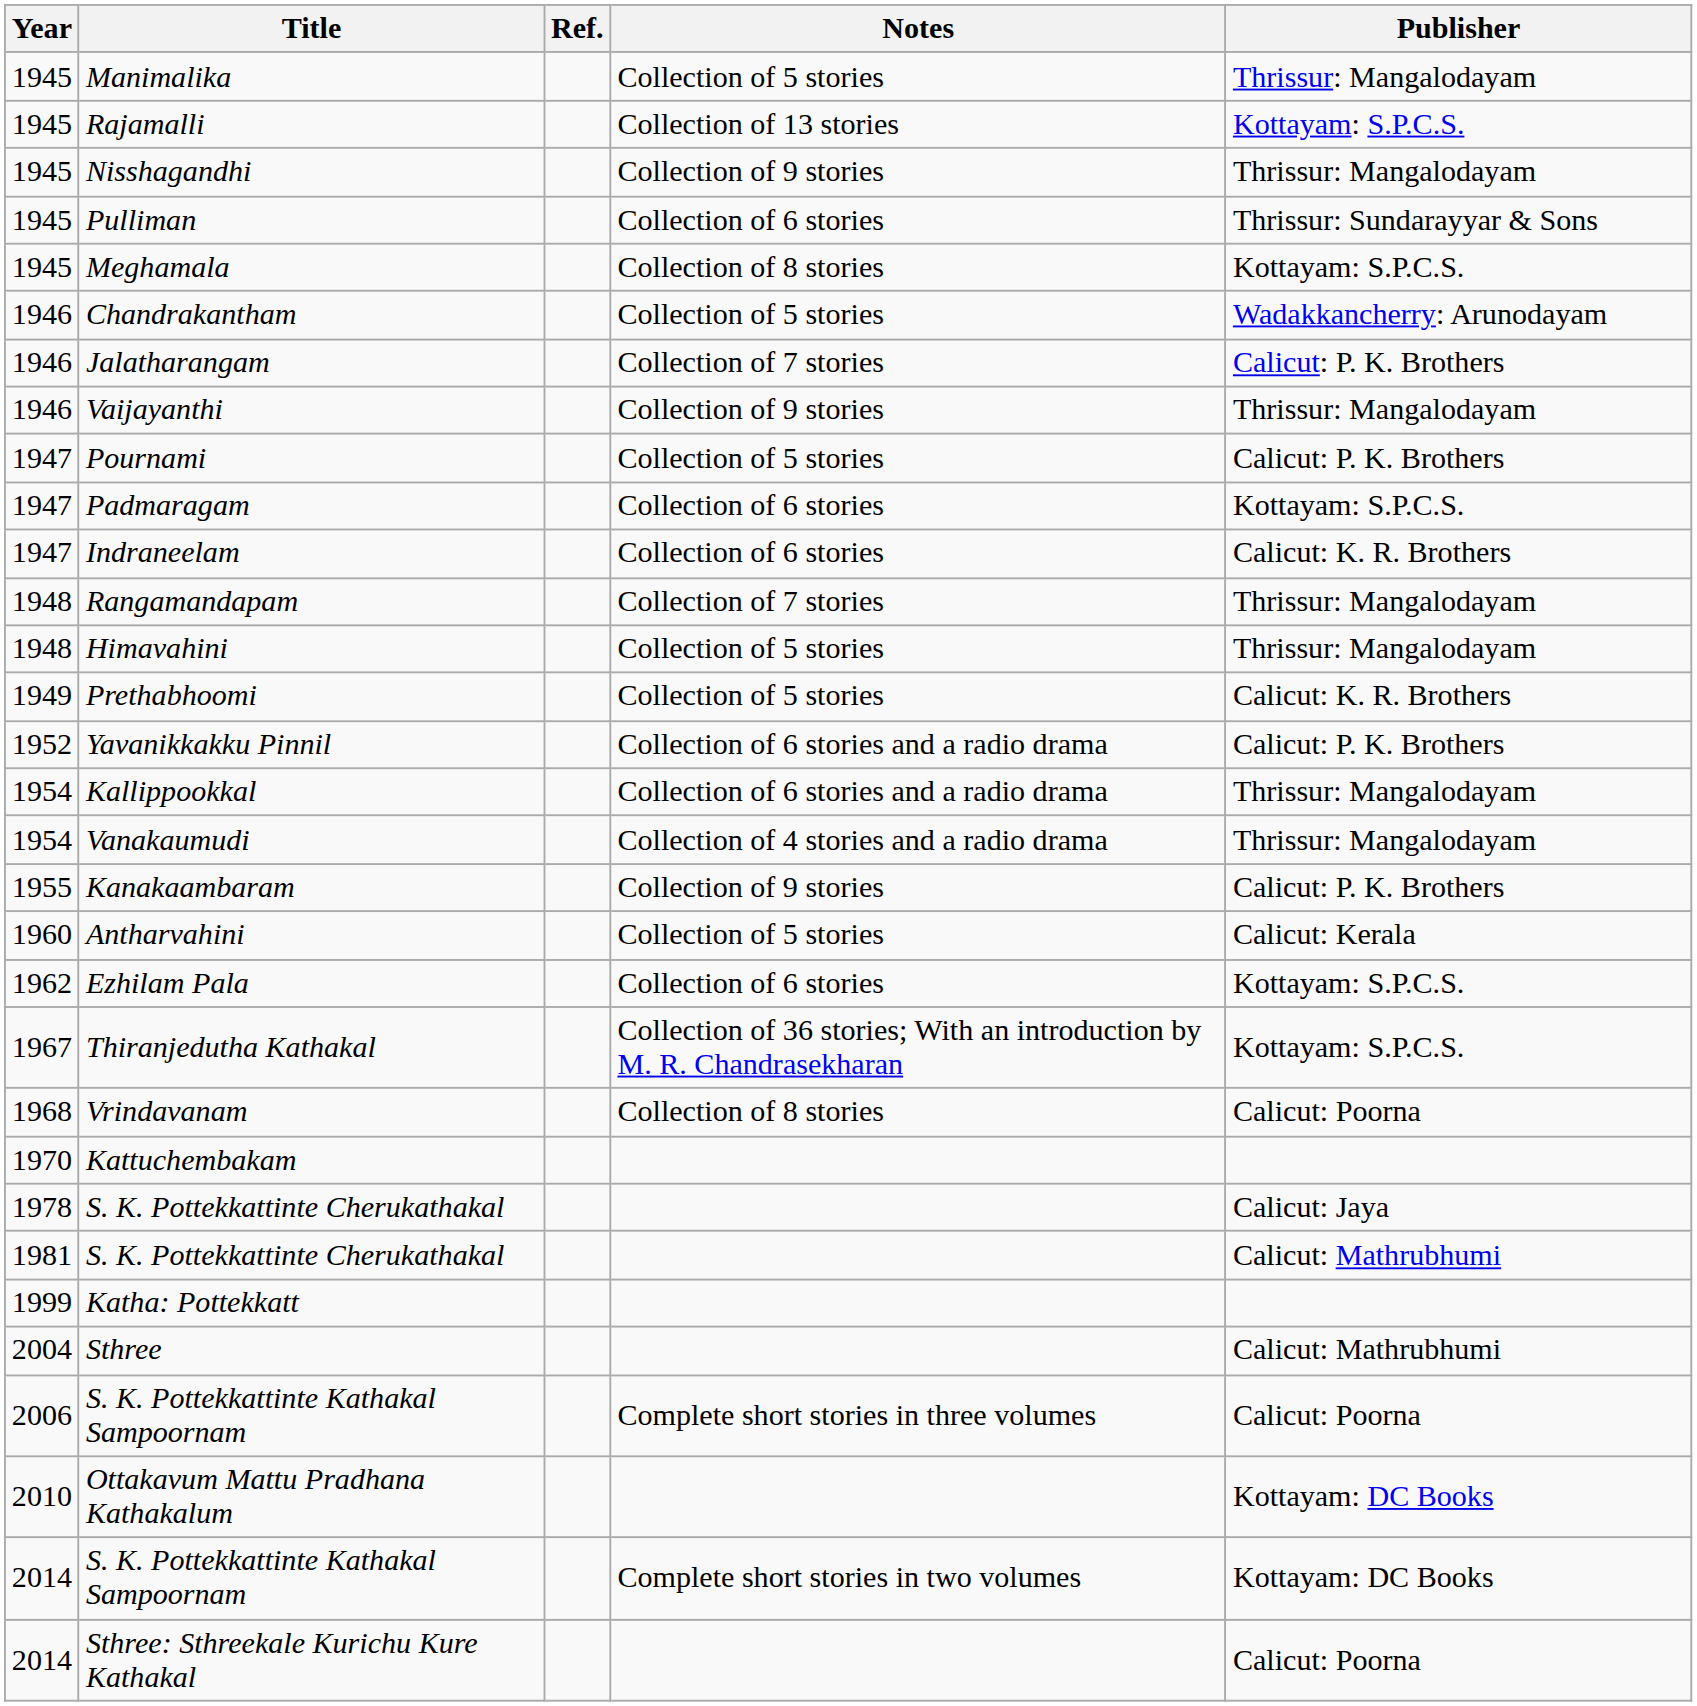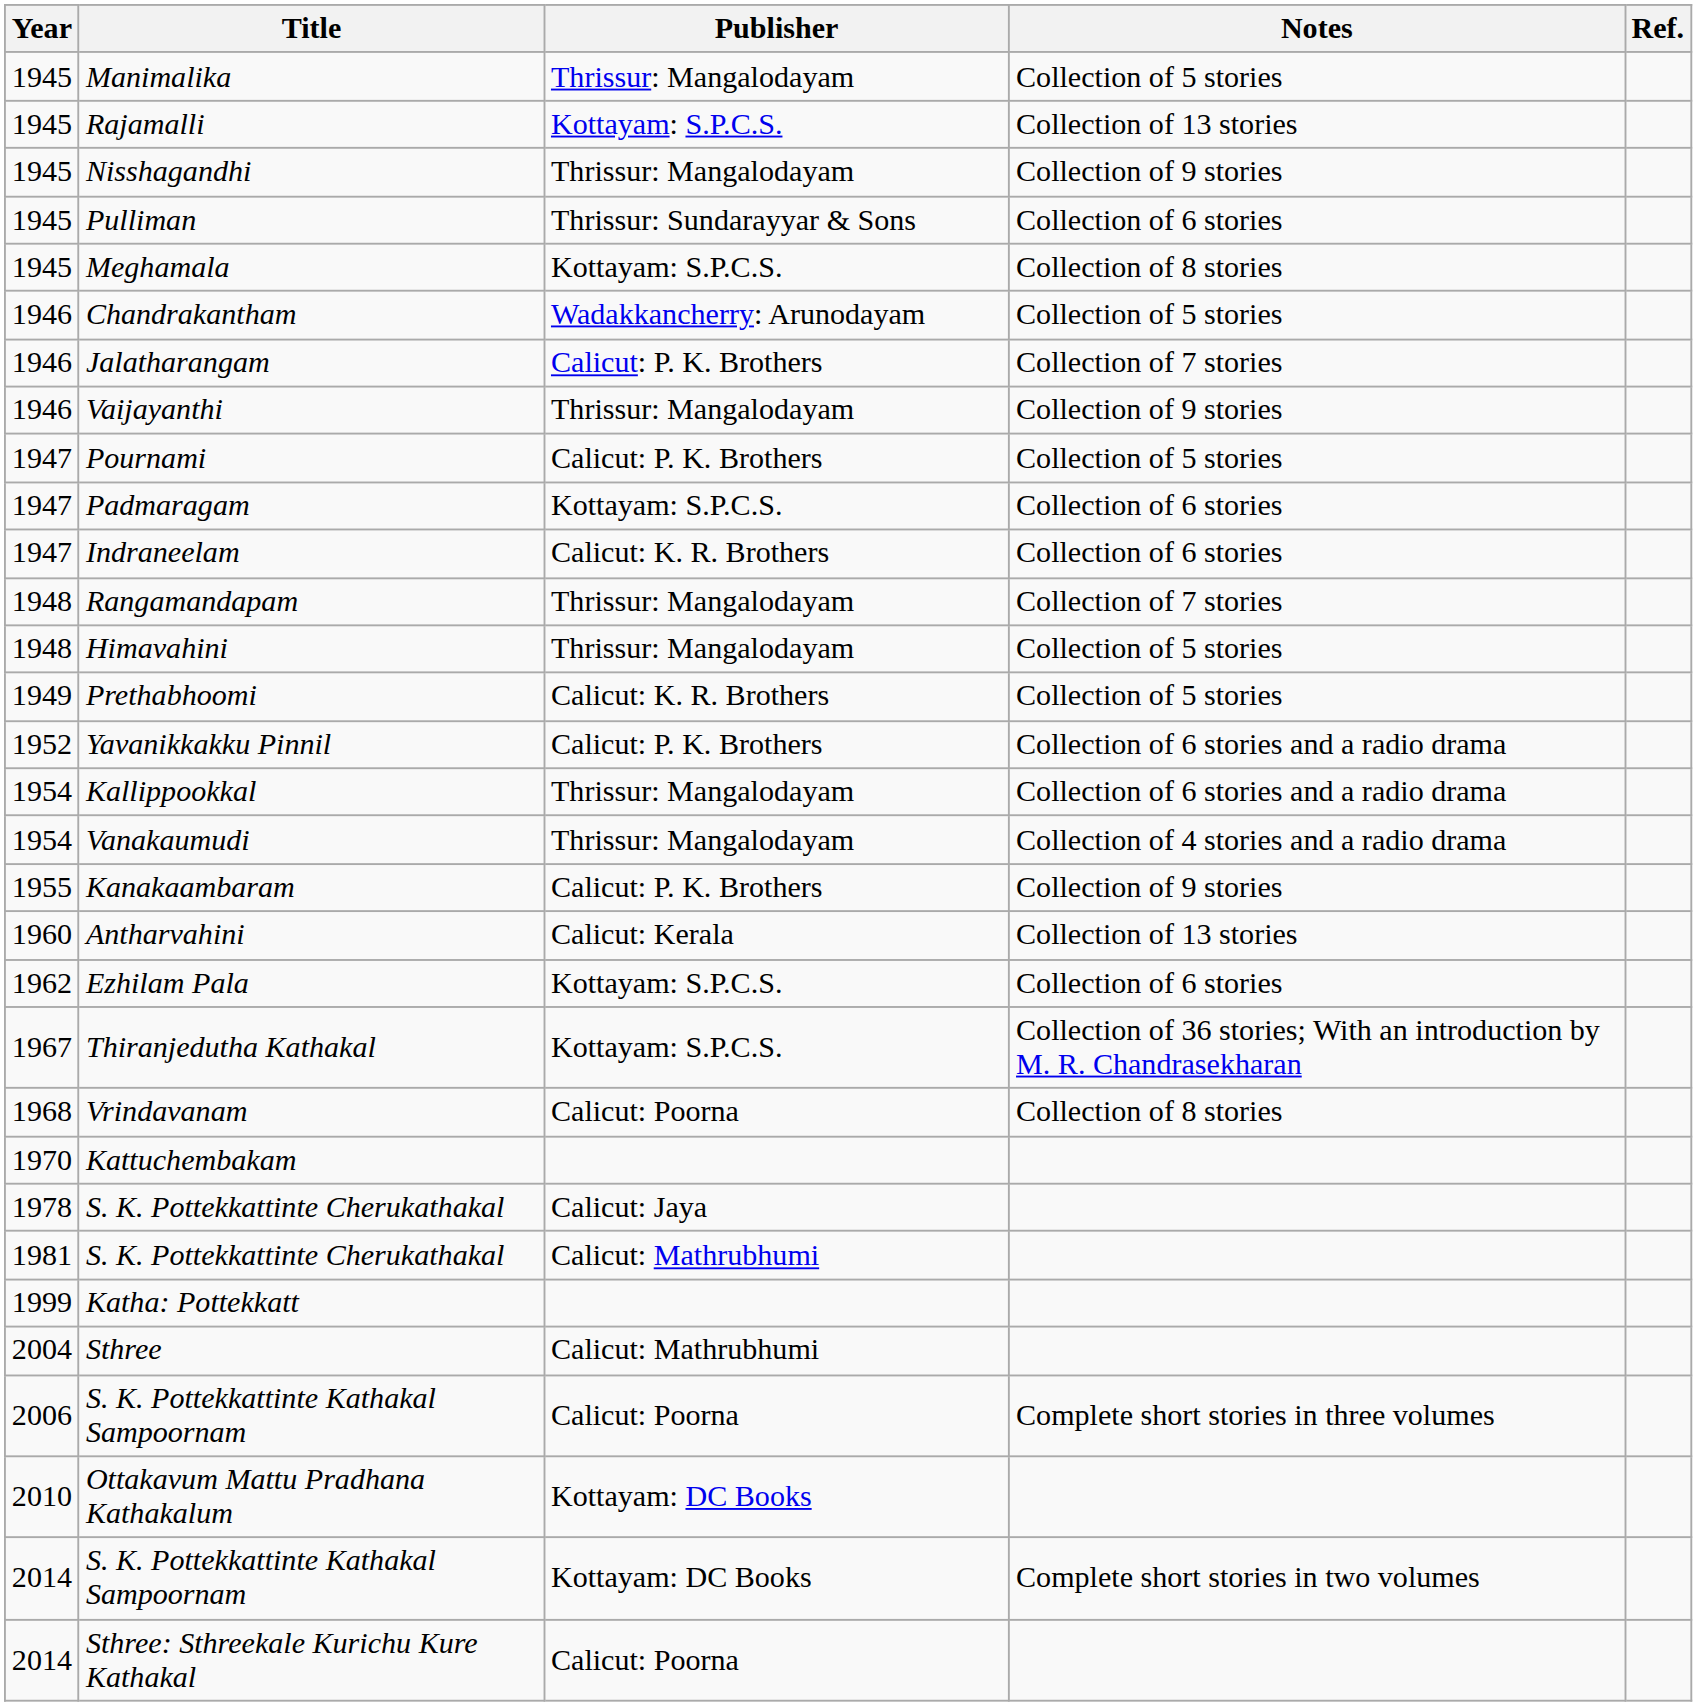 <table class="wikitable">
 <tr>
 <th>Year</th>
 <th ! style=width:15em>Title</th>
+<th ! style=width:15em>Publisher</th>
+<th ! style=width:20em>Notes</th>
 <th>Ref.</th>
-<th ! style=width:20em>Notes</th>
-<th ! style=width:15em>Publisher</th>
 </tr>
 <tr>
 <td>1945</td>
 <td><em>Manimalika</em></td>
+<td><a href='#'>Thrissur</a>: Mangalodayam</td>
+<td>Collection of 5 stories</td>
 <td></td>
-<td>Collection of 5 stories</td>
-<td><a href='#'>Thrissur</a>: Mangalodayam</td>
 </tr>
 <tr>
 <td>1945</td>
 <td><em>Rajamalli</em></td>
+<td><a href='#'>Kottayam</a>: <a href='#'>S.P.C.S.</a></td>
+<td>Collection of 13 stories</td>
 <td></td>
-<td>Collection of 13 stories</td>
-<td><a href='#'>Kottayam</a>: <a href='#'>S.P.C.S.</a></td>
 </tr>
 <tr>
 <td>1945</td>
 <td><em>Nisshagandhi</em></td>
+<td>Thrissur: Mangalodayam</td>
+<td>Collection of 9 stories</td>
 <td></td>
-<td>Collection of 9 stories</td>
-<td>Thrissur: Mangalodayam</td>
 </tr>
 <tr>
 <td>1945</td>
 <td><em>Pulliman</em></td>
+<td>Thrissur: Sundarayyar & Sons</td>
+<td>Collection of 6 stories</td>
 <td></td>
-<td>Collection of 6 stories</td>
-<td>Thrissur: Sundarayyar & Sons</td>
 </tr>
 <tr>
 <td>1945</td>
 <td><em>Meghamala</em></td>
+<td>Kottayam: S.P.C.S.</td>
+<td>Collection of 8 stories</td>
 <td></td>
-<td>Collection of 8 stories</td>
-<td>Kottayam: S.P.C.S.</td>
 </tr>
 <tr>
 <td>1946</td>
 <td><em>Chandrakantham</em></td>
+<td><a href='#'>Wadakkancherry</a>: Arunodayam</td>
+<td>Collection of 5 stories</td>
 <td></td>
-<td>Collection of 5 stories</td>
-<td><a href='#'>Wadakkancherry</a>: Arunodayam</td>
 </tr>
 <tr>
 <td>1946</td>
 <td><em>Jalatharangam</em></td>
+<td><a href='#'>Calicut</a>: P. K. Brothers</td>
+<td>Collection of 7 stories</td>
 <td></td>
-<td>Collection of 7 stories</td>
-<td><a href='#'>Calicut</a>: P. K. Brothers</td>
 </tr>
 <tr>
 <td>1946</td>
 <td><em>Vaijayanthi</em></td>
+<td>Thrissur: Mangalodayam</td>
+<td>Collection of 9 stories</td>
 <td></td>
-<td>Collection of 9 stories</td>
-<td>Thrissur: Mangalodayam</td>
 </tr>
 <tr>
 <td>1947</td>
 <td><em>Pournami</em></td>
+<td>Calicut: P. K. Brothers</td>
+<td>Collection of 5 stories<br></td>
 <td></td>
-<td>Collection of 5 stories<br></td>
-<td>Calicut: P. K. Brothers</td>
 </tr>
 <tr>
 <td>1947</td>
 <td><em>Padmaragam</em></td>
+<td>Kottayam: S.P.C.S.</td>
+<td>Collection of 6 stories</td>
 <td></td>
-<td>Collection of 6 stories</td>
-<td>Kottayam: S.P.C.S.</td>
 </tr>
 <tr>
 <td>1947</td>
 <td><em>Indraneelam</em></td>
+<td>Calicut: K. R. Brothers</td>
+<td>Collection of 6 stories</td>
 <td></td>
-<td>Collection of 6 stories</td>
-<td>Calicut: K. R. Brothers</td>
 </tr>
 <tr>
 <td>1948</td>
 <td><em>Rangamandapam</em></td>
+<td>Thrissur: Mangalodayam</td>
+<td>Collection of 7 stories</td>
 <td></td>
-<td>Collection of 7 stories</td>
-<td>Thrissur: Mangalodayam</td>
 </tr>
 <tr>
 <td>1948</td>
 <td><em>Himavahini</em></td>
+<td>Thrissur: Mangalodayam</td>
+<td>Collection of 5 stories</td>
 <td></td>
-<td>Collection of 5 stories</td>
-<td>Thrissur: Mangalodayam</td>
 </tr>
 <tr>
 <td>1949</td>
 <td><em>Prethabhoomi</em></td>
+<td>Calicut: K. R. Brothers</td>
+<td>Collection of 5 stories</td>
 <td></td>
-<td>Collection of 5 stories</td>
-<td>Calicut: K. R. Brothers</td>
 </tr>
 <tr>
 <td>1952</td>
 <td><em>Yavanikkakku Pinnil</em></td>
+<td>Calicut: P. K. Brothers</td>
+<td>Collection of 6 stories and a radio drama</td>
 <td></td>
-<td>Collection of 6 stories and a radio drama</td>
-<td>Calicut: P. K. Brothers</td>
 </tr>
 <tr>
 <td>1954</td>
 <td><em>Kallippookkal</em></td>
+<td>Thrissur: Mangalodayam</td>
+<td>Collection of 6 stories and a radio drama</td>
 <td></td>
-<td>Collection of 6 stories and a radio drama</td>
-<td>Thrissur: Mangalodayam</td>
 </tr>
 <tr>
 <td>1954</td>
 <td><em>Vanakaumudi</em></td>
+<td>Thrissur: Mangalodayam</td>
+<td>Collection of 4 stories and a radio drama</td>
 <td></td>
-<td>Collection of 4 stories and a radio drama</td>
-<td>Thrissur: Mangalodayam</td>
 </tr>
 <tr>
 <td>1955</td>
 <td><em>Kanakaambaram</em></td>
+<td>Calicut: P. K. Brothers</td>
+<td>Collection of 9 stories</td>
 <td></td>
-<td>Collection of 9 stories</td>
-<td>Calicut: P. K. Brothers</td>
 </tr>
 <tr>
 <td>1960</td>
 <td><em>Antharvahini</em></td>
+<td>Calicut: Kerala</td>
+<td>Collection of 13 stories</td>
 <td></td>
-<td>Collection of 5 stories<br></td>
-<td>Calicut: Kerala</td>
 </tr>
 <tr>
 <td>1962</td>
 <td><em>Ezhilam Pala</em></td>
+<td>Kottayam: S.P.C.S.</td>
+<td>Collection of 6 stories</td>
 <td></td>
-<td>Collection of 6 stories</td>
-<td>Kottayam: S.P.C.S.</td>
 </tr>
 <tr>
 <td>1967</td>
 <td><em>Thiranjedutha Kathakal</em></td>
+<td>Kottayam: S.P.C.S.</td>
+<td>Collection of 36 stories; With an introduction by <a href='#'>M. R. Chandrasekharan</a></td>
 <td></td>
-<td>Collection of 36 stories; With an introduction by <a href='#'>M. R. Chandrasekharan</a></td>
-<td>Kottayam: S.P.C.S.</td>
 </tr>
 <tr>
 <td>1968</td>
 <td><em>Vrindavanam</em></td>
+<td>Calicut: Poorna</td>
+<td>Collection of 8 stories</td>
 <td></td>
-<td>Collection of 8 stories</td>
-<td>Calicut: Poorna</td>
 </tr>
 <tr>
 <td>1970</td>
 <td><em>Kattuchembakam</em></td>
 <td></td>
 <td></td>
 <td></td>
 </tr>
 <tr>
 <td>1978</td>
 <td><em>S. K. Pottekkattinte Cherukathakal</em></td>
+<td>Calicut: Jaya</td>
 <td></td>
 <td></td>
-<td>Calicut: Jaya</td>
 </tr>
 <tr>
 <td>1981</td>
 <td><em>S. K. Pottekkattinte Cherukathakal</em></td>
+<td>Calicut: <a href='#'>Mathrubhumi</a></td>
 <td></td>
 <td></td>
-<td>Calicut: <a href='#'>Mathrubhumi</a></td>
 </tr>
 <tr>
 <td>1999</td>
 <td><em>Katha: Pottekkatt</em></td>
 <td></td>
 <td></td>
 <td></td>
 </tr>
 <tr>
 <td>2004</td>
 <td><em>Sthree</em></td>
+<td>Calicut: Mathrubhumi</td>
 <td></td>
 <td></td>
-<td>Calicut: Mathrubhumi</td>
 </tr>
 <tr>
 <td>2006</td>
 <td><em>S. K. Pottekkattinte Kathakal Sampoornam</em></td>
+<td>Calicut: Poorna</td>
+<td>Complete short stories in three volumes</td>
 <td></td>
-<td>Complete short stories in three volumes</td>
-<td>Calicut: Poorna</td>
 </tr>
 <tr>
 <td>2010</td>
 <td><em>Ottakavum Mattu Pradhana Kathakalum</em></td>
+<td>Kottayam: <a href='#'>DC Books</a></td>
 <td></td>
 <td></td>
-<td>Kottayam: <a href='#'>DC Books</a></td>
 </tr>
 <tr>
 <td>2014</td>
 <td><em>S. K. Pottekkattinte Kathakal Sampoornam</em></td>
+<td>Kottayam: DC Books</td>
+<td>Complete short stories in two volumes<br></td>
 <td></td>
-<td>Complete short stories in two volumes<br></td>
-<td>Kottayam: DC Books</td>
 </tr>
 <tr>
 <td>2014</td>
 <td><em>Sthree: Sthreekale Kurichu Kure Kathakal</em></td>
+<td>Calicut: Poorna</td>
 <td></td>
 <td></td>
-<td>Calicut: Poorna</td>
 </tr>
 </table>
